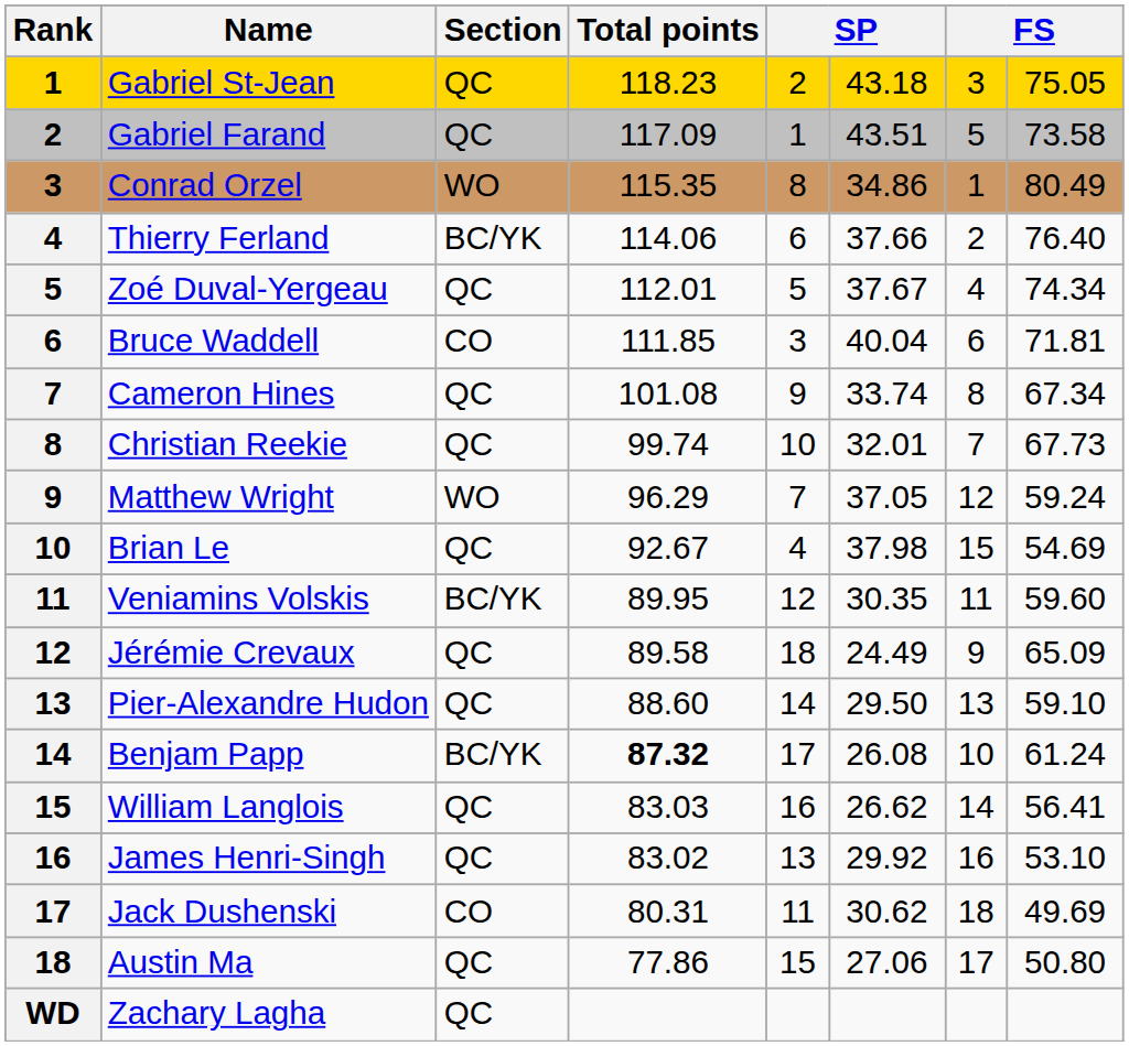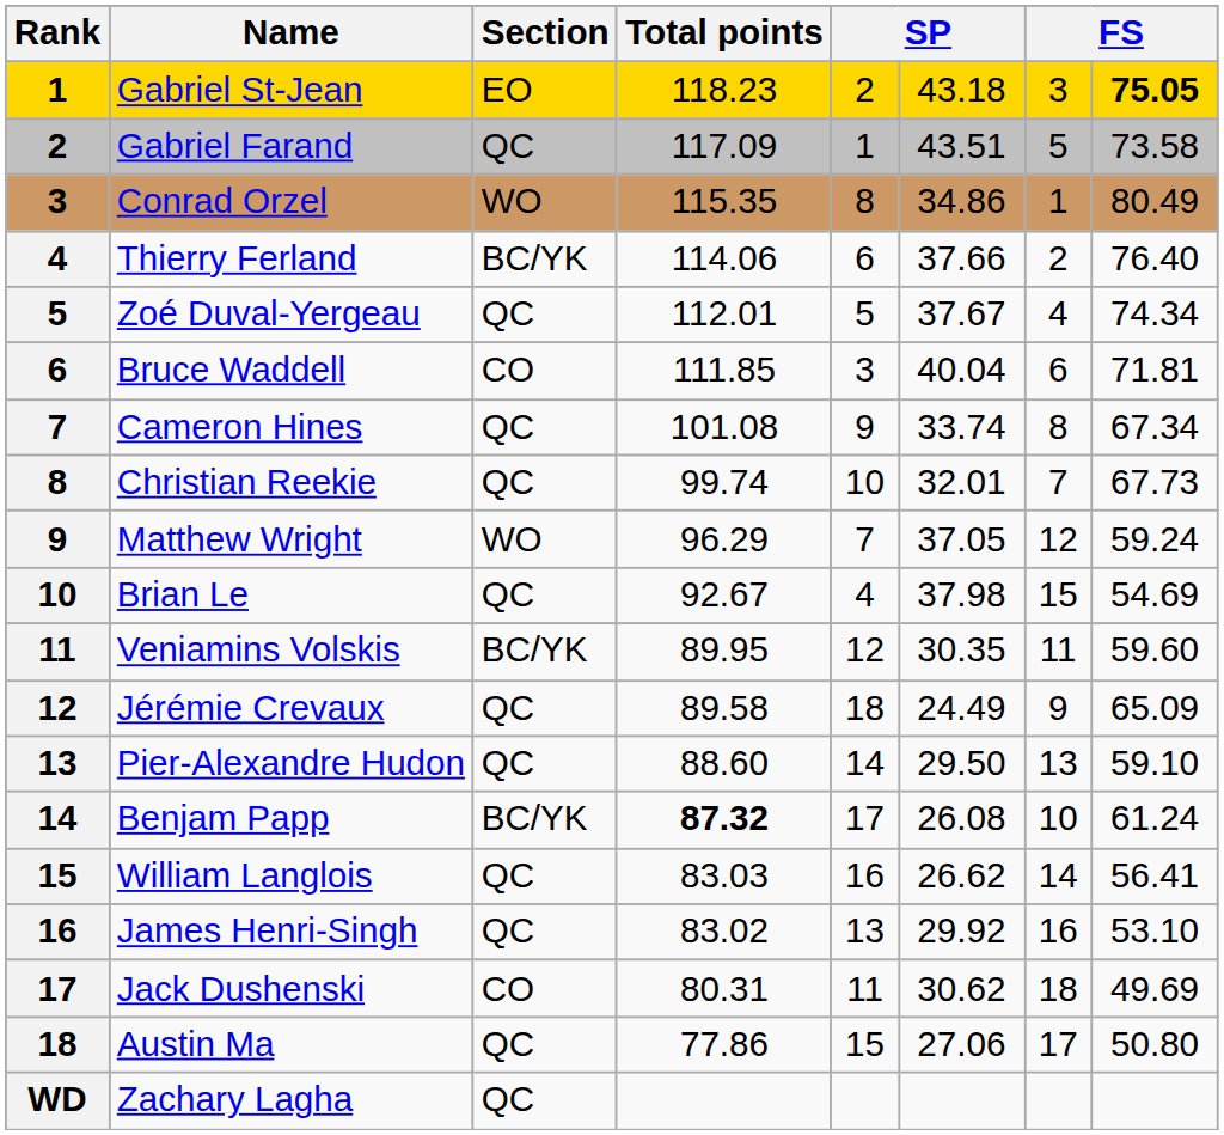 <table class="wikitable sortable">
 <tr>
 <th>Rank</th>
 <th>Name</th>
 <th>Section</th>
 <th>Total points</th>
 <th colspan="2" width="80px"><a href='#'>SP</a></th>
 <th colspan="2" width="80px"><a href='#'>FS</a></th>
 </tr>
 <tr bgcolor="gold">
 <td align="center"><strong>1</strong></td>
 <td><a href='#'>Gabriel St-Jean</a></td>
-<td>QC</td>
+<td>EO</td>
 <td align="center">118.23</td>
 <td align="center">2</td>
 <td align="center">43.18</td>
 <td align="center">3</td>
-<td align="center">75.05</td>
+<td align="center"><strong>75.05</strong></td>
 </tr>
 <tr bgcolor="silver">
 <td align="center"><strong>2</strong></td>
 <td><a href='#'>Gabriel Farand</a></td>
 <td>QC</td>
 <td align="center">117.09</td>
 <td align="center">1</td>
 <td align="center">43.51</td>
 <td align="center">5</td>
 <td align="center">73.58</td>
 </tr>
 <tr bgcolor="cc9966">
 <td align="center"><strong>3</strong></td>
 <td><a href='#'>Conrad Orzel</a></td>
 <td>WO</td>
 <td align="center">115.35</td>
 <td align="center">8</td>
 <td align="center">34.86</td>
 <td align="center">1</td>
 <td align="center">80.49</td>
 </tr>
 <tr>
 <th>4</th>
 <td><a href='#'>Thierry Ferland</a></td>
 <td>BC/YK</td>
 <td align="center">114.06</td>
 <td align="center">6</td>
 <td align="center">37.66</td>
 <td align="center">2</td>
 <td align="center">76.40</td>
 </tr>
 <tr>
 <th>5</th>
 <td><a href='#'>Zoé Duval-Yergeau</a></td>
 <td>QC</td>
 <td align="center">112.01</td>
 <td align="center">5</td>
 <td align="center">37.67</td>
 <td align="center">4</td>
 <td align="center">74.34</td>
 </tr>
 <tr>
 <th>6</th>
 <td><a href='#'>Bruce Waddell</a></td>
 <td>CO</td>
 <td align="center">111.85</td>
 <td align="center">3</td>
 <td align="center">40.04</td>
 <td align="center">6</td>
 <td align="center">71.81</td>
 </tr>
 <tr>
 <th>7</th>
 <td><a href='#'>Cameron Hines</a></td>
 <td>QC</td>
 <td align="center">101.08</td>
 <td align="center">9</td>
 <td align="center">33.74</td>
 <td align="center">8</td>
 <td align="center">67.34</td>
 </tr>
 <tr>
 <th>8</th>
 <td><a href='#'>Christian Reekie</a></td>
 <td>QC</td>
 <td align="center">99.74</td>
 <td align="center">10</td>
 <td align="center">32.01</td>
 <td align="center">7</td>
 <td align="center">67.73</td>
 </tr>
 <tr>
 <th>9</th>
 <td><a href='#'>Matthew Wright</a></td>
 <td>WO</td>
 <td align="center">96.29</td>
 <td align="center">7</td>
 <td align="center">37.05</td>
 <td align="center">12</td>
 <td align="center">59.24</td>
 </tr>
 <tr>
 <th>10</th>
 <td><a href='#'>Brian Le</a></td>
 <td>QC</td>
 <td align="center">92.67</td>
 <td align="center">4</td>
 <td align="center">37.98</td>
 <td align="center">15</td>
 <td align="center">54.69</td>
 </tr>
 <tr>
 <th>11</th>
 <td><a href='#'>Veniamins Volskis</a></td>
 <td>BC/YK</td>
 <td align="center">89.95</td>
 <td align="center">12</td>
 <td align="center">30.35</td>
 <td align="center">11</td>
 <td align="center">59.60</td>
 </tr>
 <tr>
 <th>12</th>
 <td><a href='#'>Jérémie Crevaux</a></td>
 <td>QC</td>
 <td align="center">89.58</td>
 <td align="center">18</td>
 <td align="center">24.49</td>
 <td align="center">9</td>
 <td align="center">65.09</td>
 </tr>
 <tr>
 <th>13</th>
 <td><a href='#'>Pier-Alexandre Hudon</a></td>
 <td>QC</td>
 <td align="center">88.60</td>
 <td align="center">14</td>
 <td align="center">29.50</td>
 <td align="center">13</td>
 <td align="center">59.10</td>
 </tr>
 <tr>
 <th>14</th>
 <td><a href='#'>Benjam Papp</a></td>
 <td>BC/YK</td>
 <td align="center"><strong>87.32</strong></td>
 <td align="center">17</td>
 <td align="center">26.08</td>
 <td align="center">10</td>
 <td align="center">61.24</td>
 </tr>
 <tr>
 <th>15</th>
 <td><a href='#'>William Langlois</a></td>
 <td>QC</td>
 <td align="center">83.03</td>
 <td align="center">16</td>
 <td align="center">26.62</td>
 <td align="center">14</td>
 <td align="center">56.41</td>
 </tr>
 <tr>
 <th>16</th>
 <td><a href='#'>James Henri-Singh</a></td>
 <td>QC</td>
 <td align="center">83.02</td>
 <td align="center">13</td>
 <td align="center">29.92</td>
 <td align="center">16</td>
 <td align="center">53.10</td>
 </tr>
 <tr>
 <th>17</th>
 <td><a href='#'>Jack Dushenski</a></td>
 <td>CO</td>
 <td align="center">80.31</td>
 <td align="center">11</td>
 <td align="center">30.62</td>
 <td align="center">18</td>
 <td align="center">49.69</td>
 </tr>
 <tr>
 <th>18</th>
 <td><a href='#'>Austin Ma</a></td>
 <td>QC</td>
 <td align="center">77.86</td>
 <td align="center">15</td>
 <td align="center">27.06</td>
 <td align="center">17</td>
 <td align="center">50.80</td>
 </tr>
 <tr>
 <th>WD</th>
 <td><a href='#'>Zachary Lagha</a></td>
 <td>QC</td>
 <td></td>
 <td></td>
 <td></td>
 <td></td>
 <td></td>
 </tr>
 </table>
